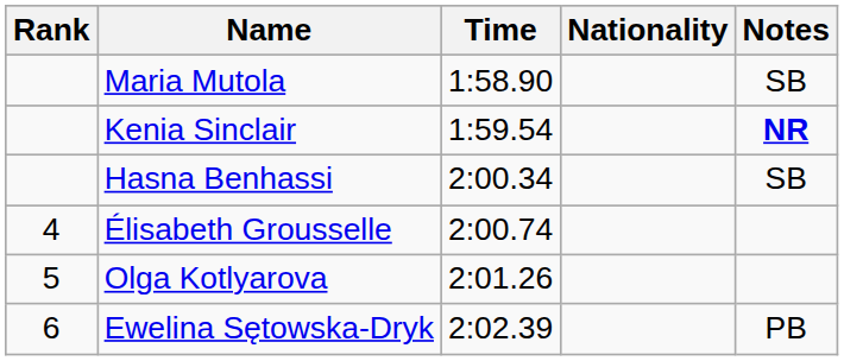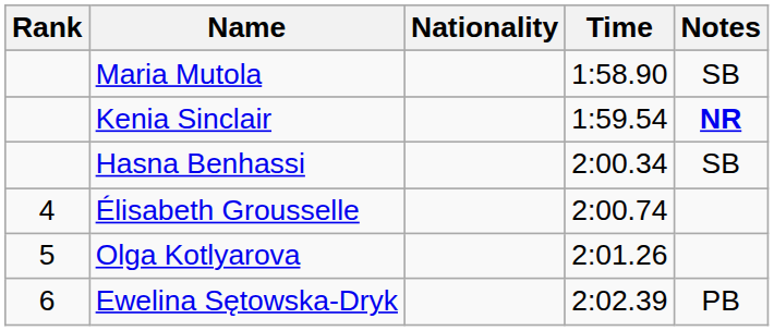 <table class="wikitable sortable" style="text-align:center">
 <tr>
 <th>Rank</th>
 <th>Name</th>
+<th>Nationality</th>
 <th>Time</th>
-<th>Nationality</th>
 <th>Notes</th>
 </tr>
 <tr>
 <td></td>
 <td align="left"><a href='#'>Maria Mutola</a></td>
+<td align=left></td>
 <td>1:58.90</td>
-<td align=left></td>
 <td>SB</td>
 </tr>
 <tr>
 <td></td>
 <td align="left"><a href='#'>Kenia Sinclair</a></td>
+<td align=left></td>
 <td>1:59.54</td>
-<td align=left></td>
 <td><strong><a href='#'>NR</a></strong></td>
 </tr>
 <tr>
 <td></td>
 <td align="left"><a href='#'>Hasna Benhassi</a></td>
+<td align=left></td>
 <td>2:00.34</td>
-<td align=left></td>
 <td>SB</td>
 </tr>
 <tr>
 <td>4</td>
 <td align="left"><a href='#'>Élisabeth Grousselle</a></td>
+<td align=left></td>
 <td>2:00.74</td>
-<td align=left></td>
 <td></td>
 </tr>
 <tr>
 <td>5</td>
 <td align="left"><a href='#'>Olga Kotlyarova</a></td>
+<td align=left></td>
 <td>2:01.26</td>
-<td align=left></td>
 <td></td>
 </tr>
 <tr>
 <td>6</td>
 <td align="left"><a href='#'>Ewelina Sętowska-Dryk</a></td>
+<td align=left></td>
 <td>2:02.39</td>
-<td align=left></td>
 <td>PB</td>
 </tr>
 </table>
